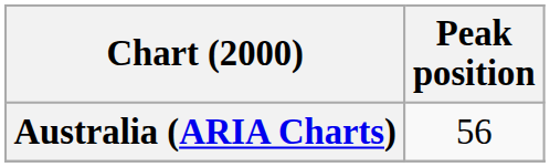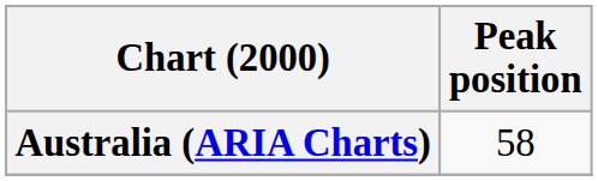 <table class="wikitable sortable plainrowheaders" style="text-align:center;">
 <tr>
 <th>Chart (2000)</th>
 <th>Peak<br>position</th>
 </tr>
 <tr>
 <th scope="row">Australia (<a href='#'>ARIA Charts</a>)</th>
-<td>56</td>
+<td>58</td>
 </tr>
 <tr>
 </tr>
 <tr>
 </tr>
 <tr>
 </tr>
 <tr>
 </tr>
 <tr>
 </tr>
 </table>
